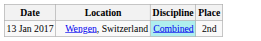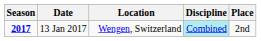 <table class="wikitable" style="text-align:center; font-size:95%;">
 <tr>
+<th>Season</th>
 <th>Date</th>
 <th>Location</th>
 <th>Discipline</th>
 <th>Place</th>
 </tr>
 <tr>
+<td><strong><a href='#'>2017</a></strong></td>
 <td align=right>13 Jan 2017</td>
 <td align=left>   <a href='#'>Wengen</a>, Switzerland</td>
 <td align=right style="background: paleturquoise;"><a href='#'>Combined</a></td>
 <td align=center>2nd</td>
 </tr>
 </table>
